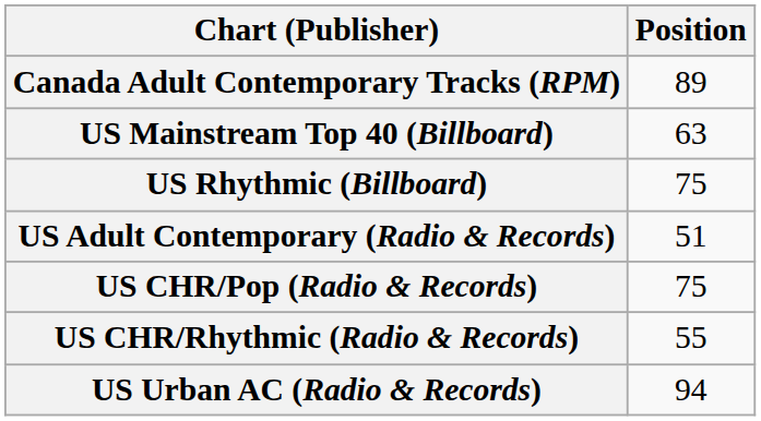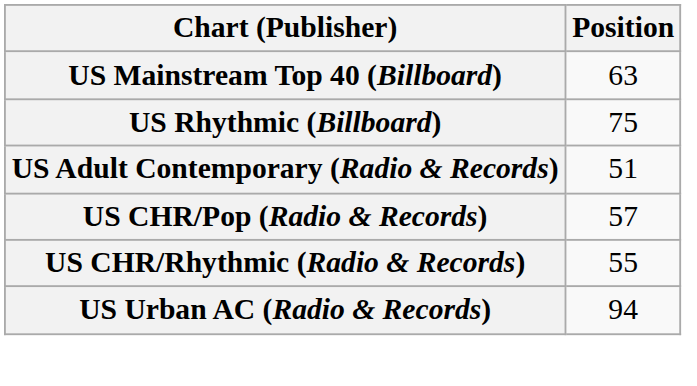 <table class="wikitable sortable plainrowheaders" style="text-align:center;">
 <tr>
 <th scope="col">Chart (Publisher)</th>
 <th scope="col">Position</th>
-</tr>
-<tr>
-<th scope="row">Canada Adult Contemporary Tracks (<em>RPM</em>)</th>
-<td>89</td>
 </tr>
 <tr>
 <th scope="row">US Mainstream Top 40 (<em>Billboard</em>)</th>
 <td>63</td>
 </tr>
 <tr>
 <th scope="row">US Rhythmic (<em>Billboard</em>)</th>
 <td>75</td>
 </tr>
 <tr>
 <th scope="row">US Adult Contemporary (<em>Radio & Records</em>)</th>
 <td>51</td>
 </tr>
 <tr>
 <th scope="row">US CHR/Pop (<em>Radio & Records</em>)</th>
-<td>75</td>
+<td>57</td>
 </tr>
 <tr>
 <th scope="row">US CHR/Rhythmic (<em>Radio & Records</em>)</th>
 <td>55</td>
 </tr>
 <tr>
 <th scope="row">US Urban AC (<em>Radio & Records</em>)</th>
 <td>94</td>
 </tr>
 </table>
